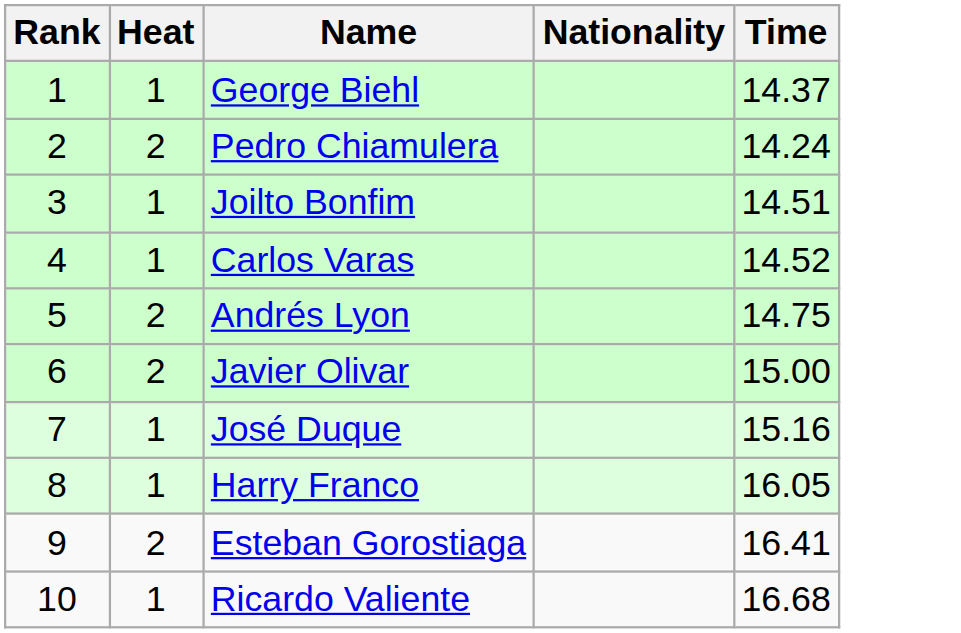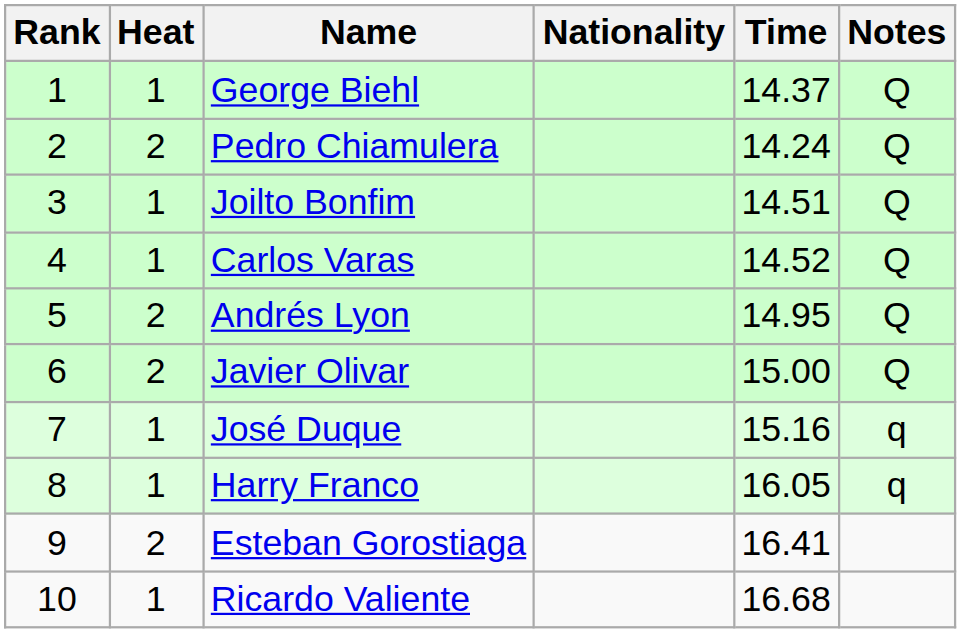 <table class="wikitable sortable" style="text-align:center">
 <tr>
 <th>Rank</th>
 <th>Heat</th>
 <th>Name</th>
 <th>Nationality</th>
 <th>Time</th>
+<th>Notes</th>
 </tr>
 <tr bgcolor=ccffcc>
 <td>1</td>
 <td>1</td>
 <td align=left><a href='#'>George Biehl</a></td>
 <td align=left></td>
 <td>14.37</td>
+<td>Q</td>
 </tr>
 <tr bgcolor=ccffcc>
 <td>2</td>
 <td>2</td>
 <td align=left><a href='#'>Pedro Chiamulera</a></td>
 <td align=left></td>
 <td>14.24</td>
+<td>Q</td>
 </tr>
 <tr bgcolor=ccffcc>
 <td>3</td>
 <td>1</td>
 <td align=left><a href='#'>Joilto Bonfim</a></td>
 <td align=left></td>
 <td>14.51</td>
+<td>Q</td>
 </tr>
 <tr bgcolor=ccffcc>
 <td>4</td>
 <td>1</td>
 <td align=left><a href='#'>Carlos Varas</a></td>
 <td align=left></td>
 <td>14.52</td>
+<td>Q</td>
 </tr>
 <tr bgcolor=ccffcc>
 <td>5</td>
 <td>2</td>
 <td align=left><a href='#'>Andrés Lyon</a></td>
 <td align=left></td>
-<td>14.75</td>
+<td>14.95</td>
+<td>Q</td>
 </tr>
 <tr bgcolor=ccffcc>
 <td>6</td>
 <td>2</td>
 <td align=left><a href='#'>Javier Olivar</a></td>
 <td align=left></td>
 <td>15.00</td>
+<td>Q</td>
 </tr>
 <tr bgcolor=ddffdd>
 <td>7</td>
 <td>1</td>
 <td align=left><a href='#'>José Duque</a></td>
 <td align=left></td>
 <td>15.16</td>
+<td>q</td>
 </tr>
 <tr bgcolor=ddffdd>
 <td>8</td>
 <td>1</td>
 <td align=left><a href='#'>Harry Franco</a></td>
 <td align=left></td>
 <td>16.05</td>
+<td>q</td>
 </tr>
 <tr>
 <td>9</td>
 <td>2</td>
 <td align=left><a href='#'>Esteban Gorostiaga</a></td>
 <td align=left></td>
 <td>16.41</td>
+<td></td>
 </tr>
 <tr>
 <td>10</td>
 <td>1</td>
 <td align=left><a href='#'>Ricardo Valiente</a></td>
 <td align=left></td>
 <td>16.68</td>
+<td></td>
 </tr>
 </table>
